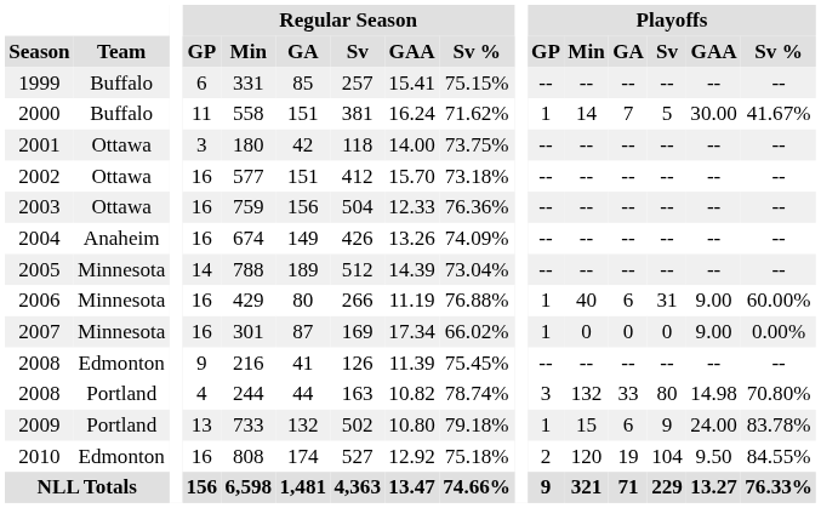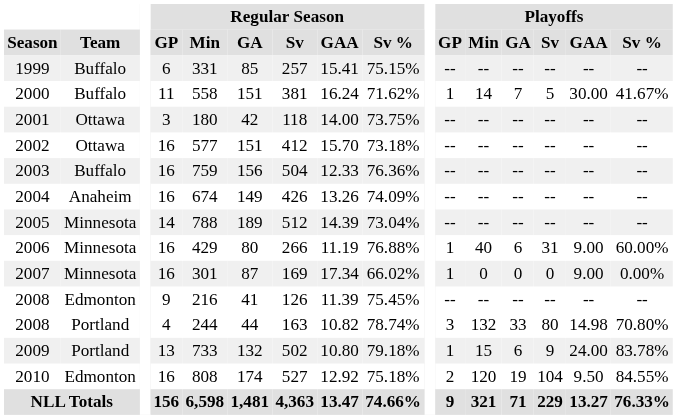 <table BORDER="0" CELLPADDING="3" CELLSPACING="0">
 <tr ALIGN="center" bgcolor="#e0e0e0">
 <th colspan="2" bgcolor="#ffffff"> </th>
 <th rowspan="99" bgcolor="#ffffff"> </th>
 <th colspan="6">Regular Season</th>
 <th rowspan="99" bgcolor="#ffffff"> </th>
 <th colspan="6">Playoffs</th>
 </tr>
 <tr ALIGN="center" bgcolor="#e0e0e0">
 <th>Season</th>
 <th>Team</th>
 <th>GP</th>
 <th>Min</th>
 <th>GA</th>
 <th>Sv</th>
 <th>GAA</th>
 <th>Sv %</th>
 <th>GP</th>
 <th>Min</th>
 <th>GA</th>
 <th>Sv</th>
 <th>GAA</th>
 <th>Sv %</th>
 </tr>
 <tr ALIGN="center" bgcolor="#f0f0f0">
 <td>1999</td>
 <td>Buffalo</td>
 <td>6</td>
 <td>331</td>
 <td>85</td>
 <td>257</td>
 <td>15.41</td>
 <td>75.15%</td>
 <td>--</td>
 <td>--</td>
 <td>--</td>
 <td>--</td>
 <td>--</td>
 <td>--</td>
 </tr>
 <tr ALIGN="center">
 <td>2000</td>
 <td>Buffalo</td>
 <td>11</td>
 <td>558</td>
 <td>151</td>
 <td>381</td>
 <td>16.24</td>
 <td>71.62%</td>
 <td>1</td>
 <td>14</td>
 <td>7</td>
 <td>5</td>
 <td>30.00</td>
 <td>41.67%</td>
 </tr>
 <tr ALIGN="center" bgcolor="#f0f0f0">
 <td>2001</td>
 <td>Ottawa</td>
 <td>3</td>
 <td>180</td>
 <td>42</td>
 <td>118</td>
 <td>14.00</td>
 <td>73.75%</td>
 <td>--</td>
 <td>--</td>
 <td>--</td>
 <td>--</td>
 <td>--</td>
 <td>--</td>
 </tr>
 <tr ALIGN="center">
 <td>2002</td>
 <td>Ottawa</td>
 <td>16</td>
 <td>577</td>
 <td>151</td>
 <td>412</td>
 <td>15.70</td>
 <td>73.18%</td>
 <td>--</td>
 <td>--</td>
 <td>--</td>
 <td>--</td>
 <td>--</td>
 <td>--</td>
 </tr>
 <tr ALIGN="center" bgcolor="#f0f0f0">
 <td>2003</td>
-<td>Ottawa</td>
+<td>Buffalo</td>
 <td>16</td>
 <td>759</td>
 <td>156</td>
 <td>504</td>
 <td>12.33</td>
 <td>76.36%</td>
 <td>--</td>
 <td>--</td>
 <td>--</td>
 <td>--</td>
 <td>--</td>
 <td>--</td>
 </tr>
 <tr ALIGN="center">
 <td>2004</td>
 <td>Anaheim</td>
 <td>16</td>
 <td>674</td>
 <td>149</td>
 <td>426</td>
 <td>13.26</td>
 <td>74.09%</td>
 <td>--</td>
 <td>--</td>
 <td>--</td>
 <td>--</td>
 <td>--</td>
 <td>--</td>
 </tr>
 <tr ALIGN="center" bgcolor="#f0f0f0">
 <td>2005</td>
 <td>Minnesota</td>
 <td>14</td>
 <td>788</td>
 <td>189</td>
 <td>512</td>
 <td>14.39</td>
 <td>73.04%</td>
 <td>--</td>
 <td>--</td>
 <td>--</td>
 <td>--</td>
 <td>--</td>
 <td>--</td>
 </tr>
 <tr ALIGN="center">
 <td>2006</td>
 <td>Minnesota</td>
 <td>16</td>
 <td>429</td>
 <td>80</td>
 <td>266</td>
 <td>11.19</td>
 <td>76.88%</td>
 <td>1</td>
 <td>40</td>
 <td>6</td>
 <td>31</td>
 <td>9.00</td>
 <td>60.00%</td>
 </tr>
 <tr ALIGN="center" bgcolor="#f0f0f0">
 <td>2007</td>
 <td>Minnesota</td>
 <td>16</td>
 <td>301</td>
 <td>87</td>
 <td>169</td>
 <td>17.34</td>
 <td>66.02%</td>
 <td>1</td>
 <td>0</td>
 <td>0</td>
 <td>0</td>
 <td>9.00</td>
 <td>0.00%</td>
 </tr>
 <tr ALIGN="center">
 <td>2008</td>
 <td>Edmonton</td>
 <td>9</td>
 <td>216</td>
 <td>41</td>
 <td>126</td>
 <td>11.39</td>
 <td>75.45%</td>
 <td>--</td>
 <td>--</td>
 <td>--</td>
 <td>--</td>
 <td>--</td>
 <td>--</td>
 </tr>
 <tr ALIGN="center">
 <td>2008</td>
 <td>Portland</td>
 <td>4</td>
 <td>244</td>
 <td>44</td>
 <td>163</td>
 <td>10.82</td>
 <td>78.74%</td>
 <td>3</td>
 <td>132</td>
 <td>33</td>
 <td>80</td>
 <td>14.98</td>
 <td>70.80%</td>
 </tr>
 <tr ALIGN="center" bgcolor="#f0f0f0">
 <td>2009</td>
 <td>Portland</td>
 <td>13</td>
 <td>733</td>
 <td>132</td>
 <td>502</td>
 <td>10.80</td>
 <td>79.18%</td>
 <td>1</td>
 <td>15</td>
 <td>6</td>
 <td>9</td>
 <td>24.00</td>
 <td>83.78%</td>
 </tr>
 <tr ALIGN="center">
 <td>2010</td>
 <td>Edmonton</td>
 <td>16</td>
 <td>808</td>
 <td>174</td>
 <td>527</td>
 <td>12.92</td>
 <td>75.18%</td>
 <td>2</td>
 <td>120</td>
 <td>19</td>
 <td>104</td>
 <td>9.50</td>
 <td>84.55%</td>
 </tr>
 <tr ALIGN="center" bgcolor="#e0e0e0">
 <th colspan="2">NLL Totals</th>
 <th>156</th>
 <th>6,598</th>
 <th>1,481</th>
 <th>4,363</th>
 <th>13.47</th>
 <th>74.66%</th>
 <th>9</th>
 <th>321</th>
 <th>71</th>
 <th>229</th>
 <th>13.27</th>
 <th>76.33%</th>
 </tr>
 </table>
